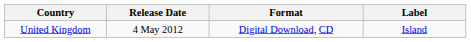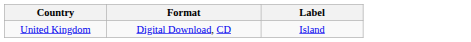 <table class="wikitable" style="text-align: center;">
 <tr>
 <th style="width: 150px;">Country</th>
-<th style="width: 150px;">Release Date</th>
 <th style="width: 230px;">Format</th>
 <th style="width: 150px;">Label</th>
 </tr>
 <tr>
 <td><a href='#'>United Kingdom</a></td>
-<td>4 May 2012</td>
 <td><a href='#'>Digital Download</a>, <a href='#'>CD</a></td>
 <td><a href='#'>Island</a></td>
 </tr>
 </table>
